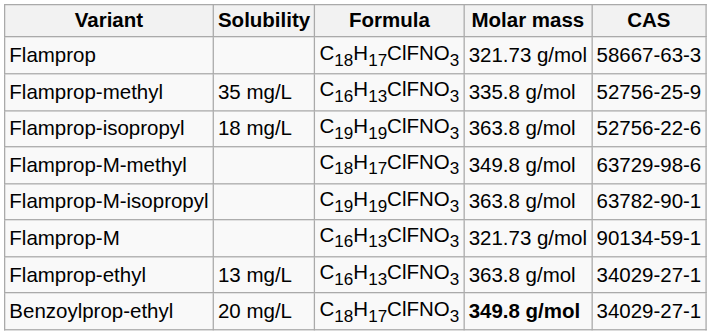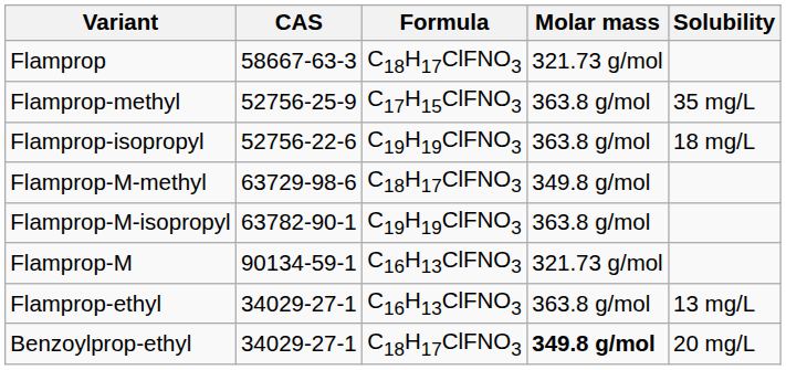 <table class="wikitable">
 <tr>
 <th>Variant</th>
-<th>Solubility</th>
+<th>CAS</th>
 <th>Formula</th>
 <th>Molar mass</th>
-<th>CAS</th>
+<th>Solubility</th>
 </tr>
 <tr>
 <td>Flamprop</td>
-<td></td>
+<td>58667-63-3</td>
 <td>C<sub>18</sub>H<sub>17</sub>ClFNO<sub>3</sub></td>
 <td>321.73 g/mol</td>
-<td>58667-63-3</td>
+<td></td>
 </tr>
 <tr>
 <td>Flamprop-methyl</td>
+<td>52756-25-9</td>
+<td>C<sub>17</sub>H<sub>15</sub>ClFNO<sub>3</sub></td>
+<td>363.8 g/mol</td>
 <td>35 mg/L</td>
-<td>C<sub>16</sub>H<sub>13</sub>ClFNO<sub>3</sub></td>
-<td>335.8 g/mol</td>
-<td>52756-25-9</td>
 </tr>
 <tr>
 <td>Flamprop-isopropyl</td>
-<td>18 mg/L</td>
+<td>52756-22-6</td>
 <td>C<sub>19</sub>H<sub>19</sub>ClFNO<sub>3</sub></td>
 <td>363.8 g/mol</td>
-<td>52756-22-6</td>
+<td>18 mg/L</td>
 </tr>
 <tr>
 <td>Flamprop-M-methyl</td>
-<td></td>
+<td>63729-98-6</td>
 <td>C<sub>18</sub>H<sub>17</sub>ClFNO<sub>3</sub></td>
 <td>349.8 g/mol</td>
-<td>63729-98-6</td>
+<td></td>
 </tr>
 <tr>
 <td>Flamprop-M-isopropyl</td>
-<td></td>
+<td>63782-90-1</td>
 <td>C<sub>19</sub>H<sub>19</sub>ClFNO<sub>3</sub></td>
 <td>363.8 g/mol</td>
-<td>63782-90-1</td>
+<td></td>
 </tr>
 <tr>
 <td>Flamprop-M</td>
-<td></td>
+<td>90134-59-1</td>
 <td>C<sub>16</sub>H<sub>13</sub>ClFNO<sub>3</sub></td>
 <td>321.73 g/mol</td>
-<td>90134-59-1</td>
+<td></td>
 </tr>
 <tr>
 <td>Flamprop-ethyl</td>
-<td>13 mg/L</td>
+<td>34029-27-1</td>
 <td>C<sub>16</sub>H<sub>13</sub>ClFNO<sub>3</sub></td>
 <td>363.8 g/mol</td>
-<td>34029-27-1</td>
+<td>13 mg/L</td>
 </tr>
 <tr>
 <td>Benzoylprop-ethyl</td>
-<td>20 mg/L</td>
+<td>34029-27-1</td>
 <td>C<sub>18</sub>H<sub>17</sub>ClFNO<sub>3</sub></td>
 <td><strong>349.8 g/mol</strong></td>
-<td>34029-27-1</td>
+<td>20 mg/L</td>
 </tr>
 </table>
